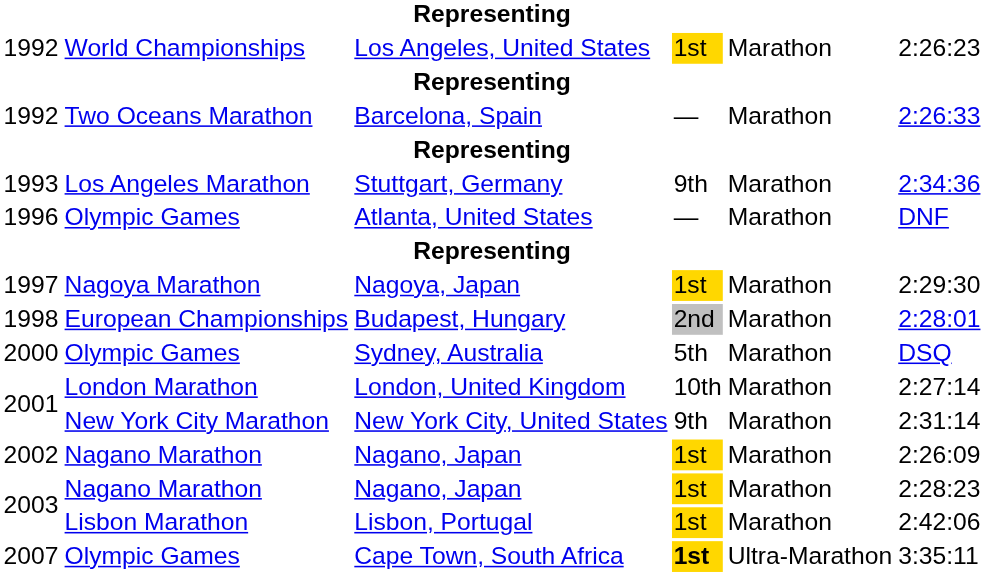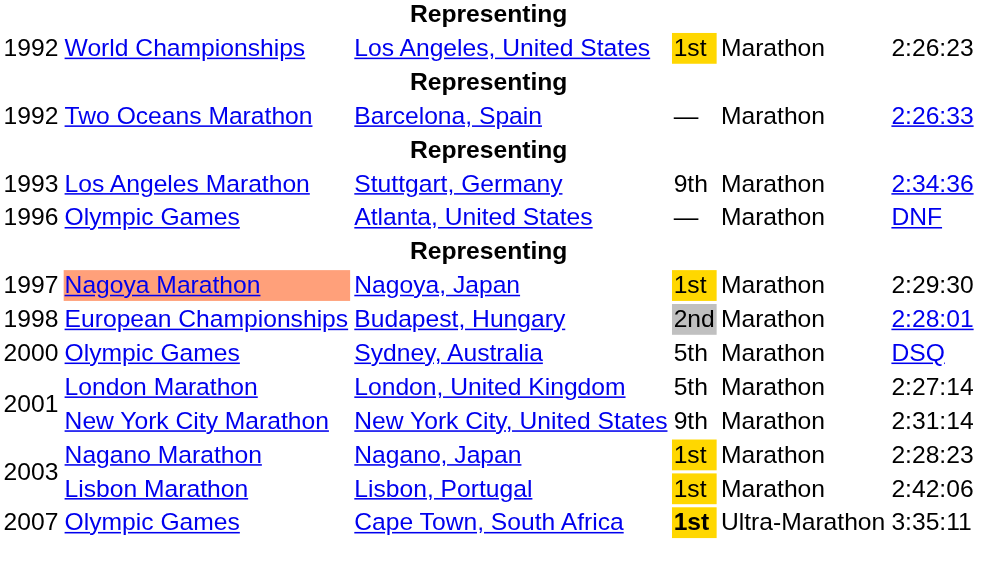 <table>
 <tr>
 <th colspan="6">Representing </th>
 </tr>
 <tr>
 <td rowspan=1>1992</td>
 <td><a href='#'>World Championships</a></td>
 <td><a href='#'>Los Angeles, United States</a></td>
 <td bgcolor=gold>1st</td>
 <td>Marathon</td>
 <td>2:26:23</td>
 </tr>
 <tr>
 <th colspan="6">Representing </th>
 </tr>
 <tr>
 <td rowspan=1>1992</td>
 <td><a href='#'>Two Oceans Marathon</a></td>
 <td><a href='#'>Barcelona, Spain</a></td>
 <td>—</td>
 <td>Marathon</td>
 <td><a href='#'>2:26:33</a></td>
 </tr>
 <tr>
 <th colspan="6">Representing </th>
 </tr>
 <tr>
 <td>1993</td>
 <td><a href='#'>Los Angeles Marathon</a></td>
 <td><a href='#'>Stuttgart, Germany</a></td>
 <td>9th</td>
 <td>Marathon</td>
 <td><a href='#'>2:34:36</a></td>
 </tr>
 <tr>
 <td>1996</td>
 <td><a href='#'>Olympic Games</a></td>
 <td><a href='#'>Atlanta, United States</a></td>
 <td>—</td>
 <td>Marathon</td>
 <td><a href='#'>DNF</a></td>
 </tr>
 <tr>
 <th colspan="6">Representing </th>
 </tr>
 <tr>
 <td>1997</td>
-<td><a href='#'>Nagoya Marathon</a></td>
+<td style="background: lightsalmon;"><a href='#'>Nagoya Marathon</a></td>
 <td><a href='#'>Nagoya, Japan</a></td>
 <td bgcolor=gold>1st</td>
 <td>Marathon</td>
 <td>2:29:30</td>
 </tr>
 <tr>
 <td>1998</td>
 <td><a href='#'>European Championships</a></td>
 <td><a href='#'>Budapest, Hungary</a></td>
 <td bgcolor=silver>2nd</td>
 <td>Marathon</td>
 <td><a href='#'>2:28:01</a></td>
 </tr>
 <tr>
 <td>2000</td>
 <td><a href='#'>Olympic Games</a></td>
 <td><a href='#'>Sydney, Australia</a></td>
 <td>5th</td>
 <td>Marathon</td>
 <td><a href='#'>DSQ</a></td>
 </tr>
 <tr>
 <td rowspan=2>2001</td>
 <td><a href='#'>London Marathon</a></td>
 <td><a href='#'>London, United Kingdom</a></td>
-<td>10th</td>
+<td>5th</td>
 <td>Marathon</td>
 <td>2:27:14</td>
 </tr>
 <tr>
 <td><a href='#'>New York City Marathon</a></td>
 <td><a href='#'>New York City, United States</a></td>
 <td>9th</td>
 <td>Marathon</td>
 <td>2:31:14</td>
-</tr>
-<tr>
-<td>2002</td>
-<td><a href='#'>Nagano Marathon</a></td>
-<td><a href='#'>Nagano, Japan</a></td>
-<td bgcolor="gold">1st</td>
-<td>Marathon</td>
-<td>2:26:09</td>
 </tr>
 <tr>
 <td rowspan=2>2003</td>
 <td><a href='#'>Nagano Marathon</a></td>
 <td><a href='#'>Nagano, Japan</a></td>
 <td bgcolor="gold">1st</td>
 <td>Marathon</td>
 <td>2:28:23</td>
 </tr>
 <tr>
 <td><a href='#'>Lisbon Marathon</a></td>
 <td><a href='#'>Lisbon, Portugal</a></td>
 <td bgcolor="gold">1st</td>
 <td>Marathon</td>
 <td>2:42:06</td>
 </tr>
 <tr>
 <td rowspan=2>2007</td>
 <td><a href='#'>Olympic Games</a></td>
 <td><a href='#'>Cape Town, South Africa</a></td>
 <td bgcolor="gold"><strong>1st</strong></td>
 <td>Ultra-Marathon</td>
 <td>3:35:11</td>
 </tr>
 </table>
